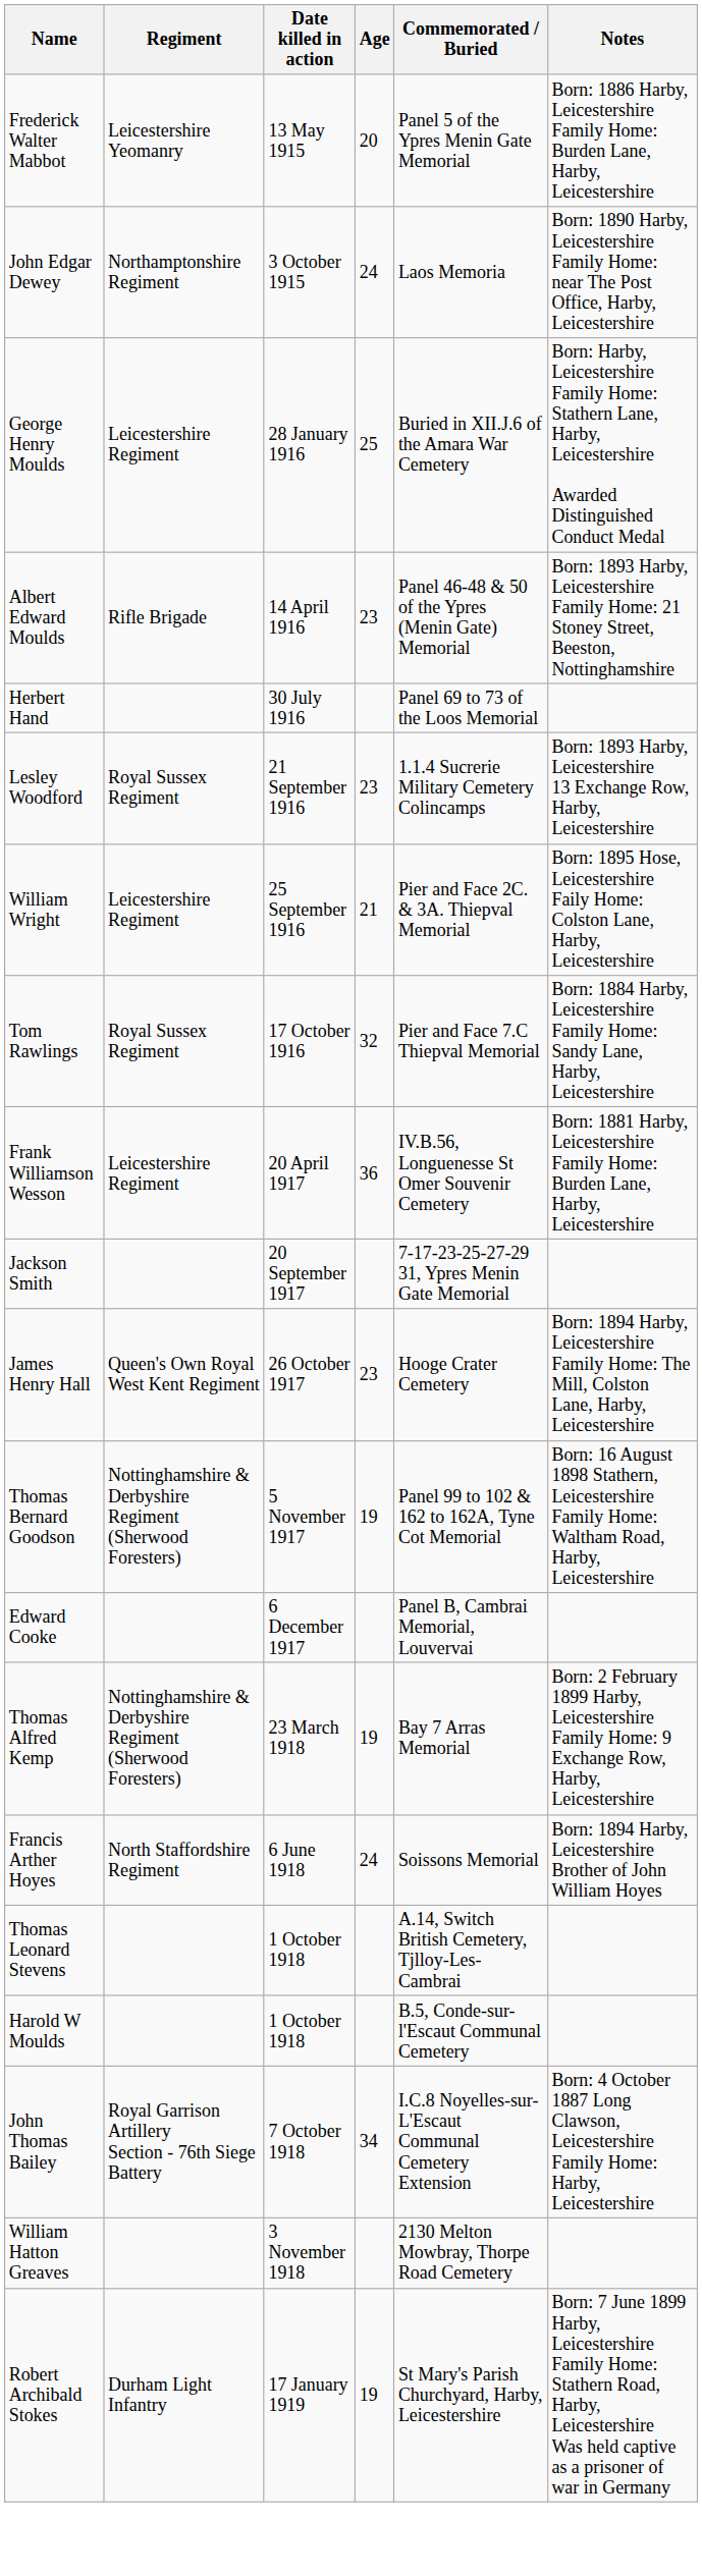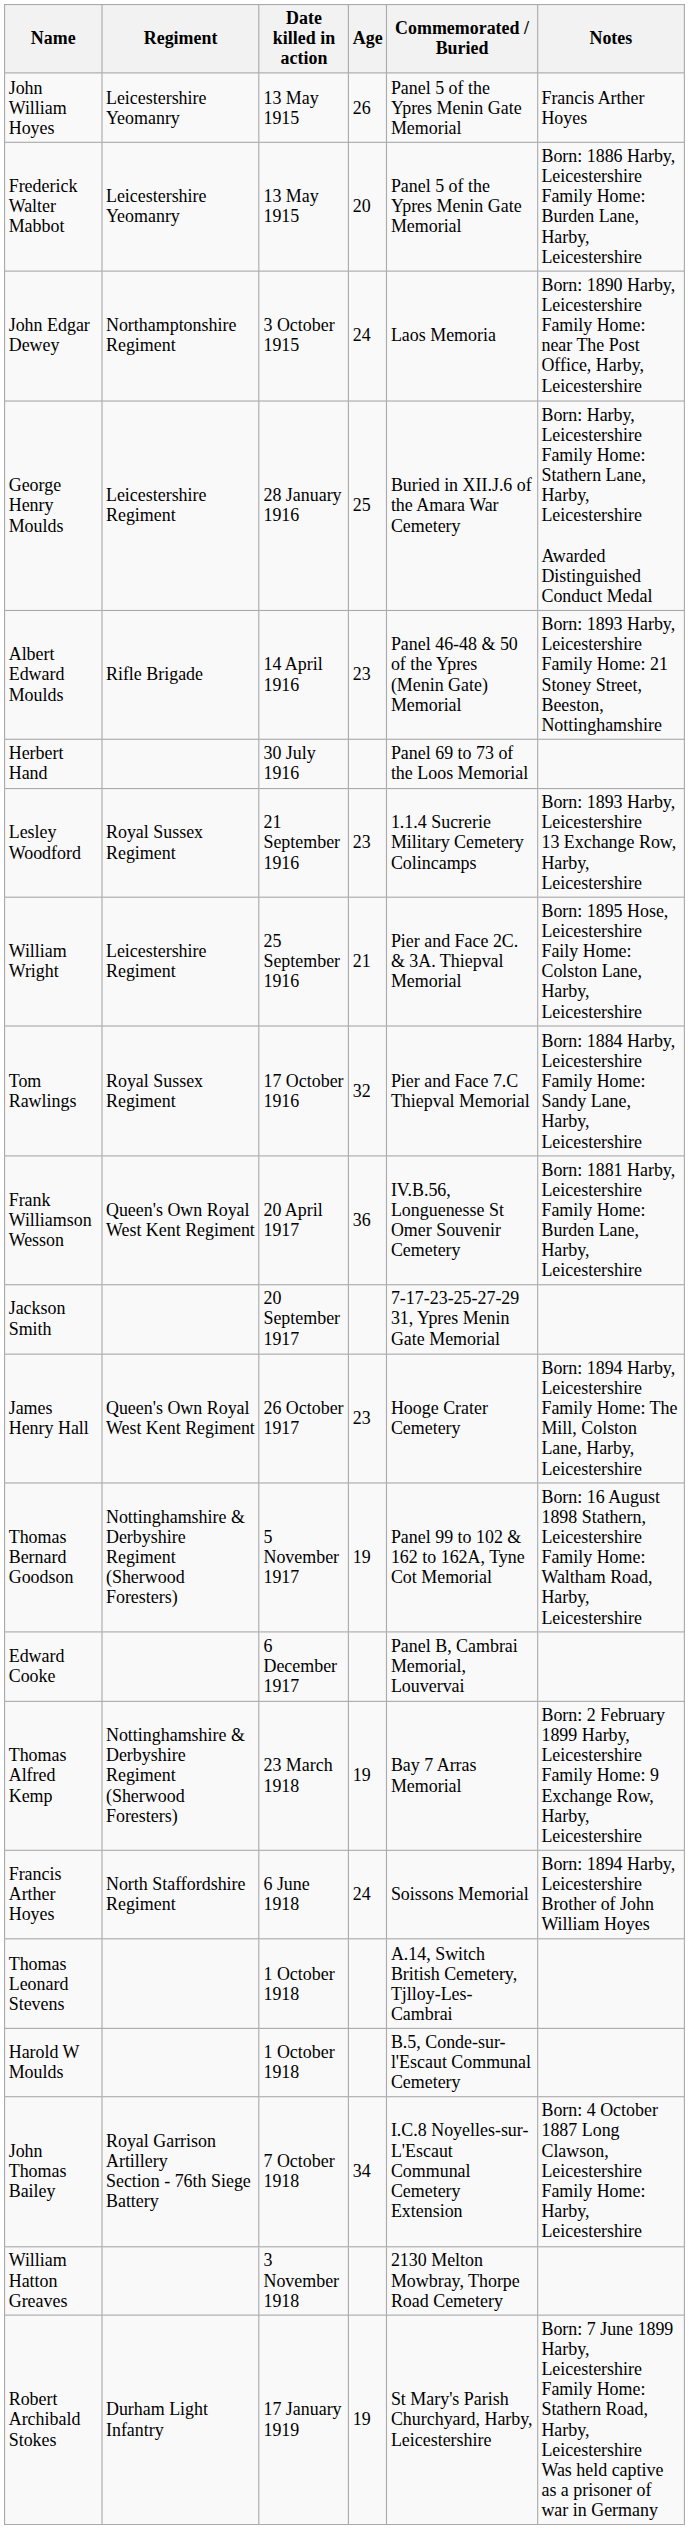 <table class="wikitable">
 <tr>
 <th>Name</th>
 <th>Regiment</th>
 <th>Date killed in action</th>
 <th>Age</th>
 <th>Commemorated / Buried</th>
 <th>Notes</th>
+</tr>
+<tr>
+<td>John William Hoyes</td>
+<td>Leicestershire Yeomanry</td>
+<td>13 May 1915</td>
+<td>26</td>
+<td>Panel 5 of the Ypres Menin Gate Memorial</td>
+<td Born: 1888 Langar, Nottinghamshire>Francis Arther Hoyes</td>
 </tr>
 <tr>
 <td>Frederick Walter Mabbot</td>
 <td>Leicestershire Yeomanry</td>
 <td>13 May 1915</td>
 <td>20</td>
 <td>Panel 5 of the Ypres Menin Gate Memorial</td>
 <td>Born: 1886 Harby, Leicestershire<br> Family Home: Burden Lane, Harby, Leicestershire</td>
 </tr>
 <tr>
 <td>John Edgar Dewey</td>
 <td>Northamptonshire Regiment</td>
 <td>3 October 1915</td>
 <td>24</td>
 <td>Laos Memoria</td>
 <td>Born: 1890 Harby, Leicestershire<br> Family Home: near The Post Office, Harby, Leicestershire</td>
 </tr>
 <tr>
 <td>George Henry Moulds</td>
 <td>Leicestershire Regiment</td>
 <td>28 January 1916</td>
 <td>25</td>
 <td>Buried in XII.J.6 of the Amara War Cemetery</td>
 <td>Born: Harby, Leicestershire<br> Family Home: Stathern Lane, Harby, Leicestershire<br><br> Awarded Distinguished Conduct Medal</td>
 </tr>
 <tr>
 <td>Albert Edward Moulds</td>
 <td>Rifle Brigade</td>
 <td>14 April 1916</td>
 <td>23</td>
 <td>Panel 46-48 & 50 of the Ypres (Menin Gate) Memorial</td>
 <td>Born: 1893 Harby, Leicestershire<br> Family Home: 21 Stoney Street, Beeston, Nottinghamshire</td>
 </tr>
 <tr>
 <td>Herbert Hand</td>
 <td></td>
 <td>30 July 1916</td>
 <td></td>
 <td>Panel 69 to 73 of the Loos Memorial</td>
 <td></td>
 </tr>
 <tr>
 <td>Lesley Woodford</td>
 <td>Royal Sussex Regiment</td>
 <td>21 September 1916</td>
 <td>23</td>
 <td>1.1.4 Sucrerie Military Cemetery Colincamps</td>
 <td>Born: 1893 Harby, Leicestershire<br> 13 Exchange Row, Harby, Leicestershire</td>
 </tr>
 <tr>
 <td>William Wright</td>
 <td>Leicestershire Regiment</td>
 <td>25 September 1916</td>
 <td>21</td>
 <td>Pier and Face 2C. & 3A. Thiepval Memorial</td>
 <td>Born: 1895 Hose, Leicestershire<br> Faily Home: Colston Lane, Harby, Leicestershire</td>
 </tr>
 <tr>
 <td>Tom Rawlings</td>
 <td>Royal Sussex Regiment</td>
 <td>17 October 1916</td>
 <td>32</td>
 <td>Pier and Face 7.C Thiepval Memorial</td>
 <td>Born: 1884 Harby, Leicestershire<br> Family Home: Sandy Lane, Harby, Leicestershire</td>
 </tr>
 <tr>
 <td>Frank Williamson Wesson</td>
-<td>Leicestershire Regiment</td>
+<td>Queen's Own Royal West Kent Regiment</td>
 <td>20 April 1917</td>
 <td>36</td>
 <td>IV.B.56, Longuenesse St Omer Souvenir Cemetery</td>
 <td>Born: 1881 Harby, Leicestershire<br> Family Home: Burden Lane, Harby, Leicestershire</td>
 </tr>
 <tr>
 <td>Jackson Smith</td>
 <td></td>
 <td>20 September 1917</td>
 <td></td>
 <td>7-17-23-25-27-29 31, Ypres Menin Gate Memorial</td>
 <td></td>
 </tr>
 <tr>
 <td>James Henry Hall</td>
 <td>Queen's Own Royal West Kent Regiment</td>
 <td>26 October 1917</td>
 <td>23</td>
 <td>Hooge Crater Cemetery</td>
 <td>Born: 1894 Harby, Leicestershire<br> Family Home: The Mill, Colston Lane, Harby, Leicestershire</td>
 </tr>
 <tr>
 <td>Thomas Bernard Goodson</td>
 <td>Nottinghamshire & Derbyshire Regiment (Sherwood Foresters)</td>
 <td>5 November 1917</td>
 <td>19</td>
 <td>Panel 99 to 102 & 162 to 162A, Tyne Cot Memorial</td>
 <td>Born: 16 August 1898 Stathern, Leicestershire<br> Family Home: Waltham Road, Harby, Leicestershire</td>
 </tr>
 <tr>
 <td>Edward Cooke</td>
 <td></td>
 <td>6 December 1917</td>
 <td></td>
 <td>Panel B, Cambrai Memorial, Louvervai</td>
 <td></td>
 </tr>
 <tr>
 <td>Thomas Alfred Kemp</td>
 <td>Nottinghamshire & Derbyshire Regiment (Sherwood Foresters)</td>
 <td>23 March 1918</td>
 <td>19</td>
 <td>Bay 7 Arras Memorial</td>
 <td>Born: 2 February 1899 Harby, Leicestershire<br> Family Home: 9 Exchange Row, Harby, Leicestershire</td>
 </tr>
 <tr>
 <td>Francis Arther Hoyes</td>
 <td>North Staffordshire Regiment</td>
 <td>6 June 1918</td>
 <td>24</td>
 <td>Soissons Memorial</td>
 <td>Born: 1894 Harby, Leicestershire<br> Brother of John William Hoyes</td>
 </tr>
 <tr>
 <td>Thomas Leonard Stevens</td>
 <td></td>
 <td>1 October 1918</td>
 <td></td>
 <td>A.14, Switch British Cemetery, Tjlloy-Les-Cambrai</td>
 <td></td>
 </tr>
 <tr>
 <td>Harold W Moulds</td>
 <td></td>
 <td>1 October 1918</td>
 <td></td>
 <td>B.5, Conde-sur-l'Escaut Communal Cemetery</td>
 <td></td>
 </tr>
 <tr>
 <td>John Thomas Bailey</td>
 <td>Royal Garrison Artillery<br>Section - 76th Siege Battery</td>
 <td>7 October 1918</td>
 <td>34</td>
 <td>I.C.8 Noyelles-sur-L'Escaut Communal Cemetery Extension</td>
 <td>Born: 4 October 1887 Long Clawson, Leicestershire<br> Family Home: Harby, Leicestershire</td>
 </tr>
 <tr>
 <td>William Hatton Greaves</td>
 <td></td>
 <td>3 November 1918</td>
 <td></td>
 <td>2130 Melton Mowbray, Thorpe Road Cemetery</td>
 <td></td>
 </tr>
 <tr>
 <td>Robert Archibald Stokes</td>
 <td>Durham Light Infantry</td>
 <td>17 January 1919</td>
 <td>19</td>
 <td>St Mary's Parish Churchyard, Harby, Leicestershire</td>
 <td>Born: 7 June 1899 Harby, Leicestershire<br> Family Home: Stathern Road, Harby, Leicestershire<br> Was held captive as a prisoner of war in Germany</td>
 </tr>
 </table>
